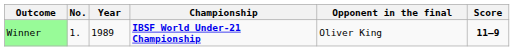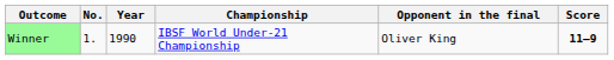 <table class="wikitable">
 <tr>
 <th width="80">Outcome</th>
 <th width="20">No.</th>
 <th width="50">Year</th>
 <th width="250">Championship</th>
 <th width="200">Opponent in the final</th>
 <th width="50">Score</th>
 </tr>
 <tr>
 <td style="background:#98FB98">Winner</td>
 <td>1.</td>
-<td>1989</td>
-<td><strong><a href='#'>IBSF World Under-21 Championship</a></strong></td>
+<td>1990</td>
+<td><a href='#'>IBSF World Under-21 Championship</a></td>
 <td> Oliver King</td>
 <td align="center"><strong>11–9</strong></td>
 </tr>
 </table>
